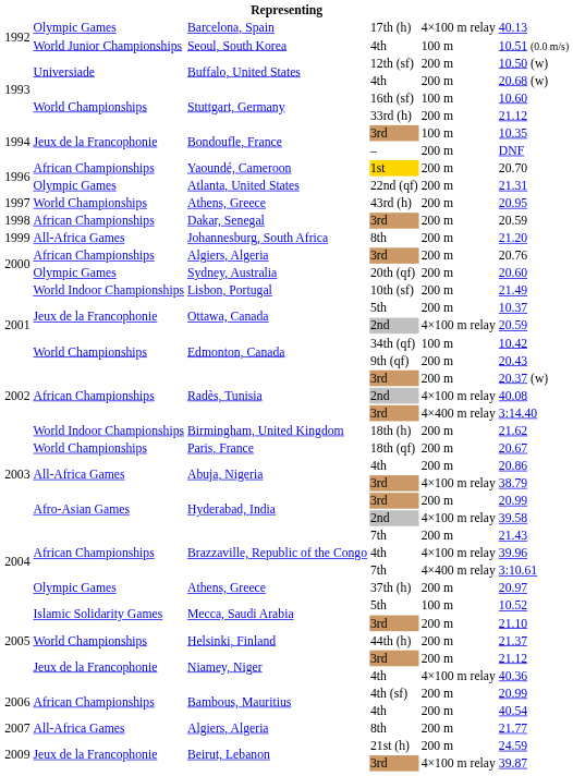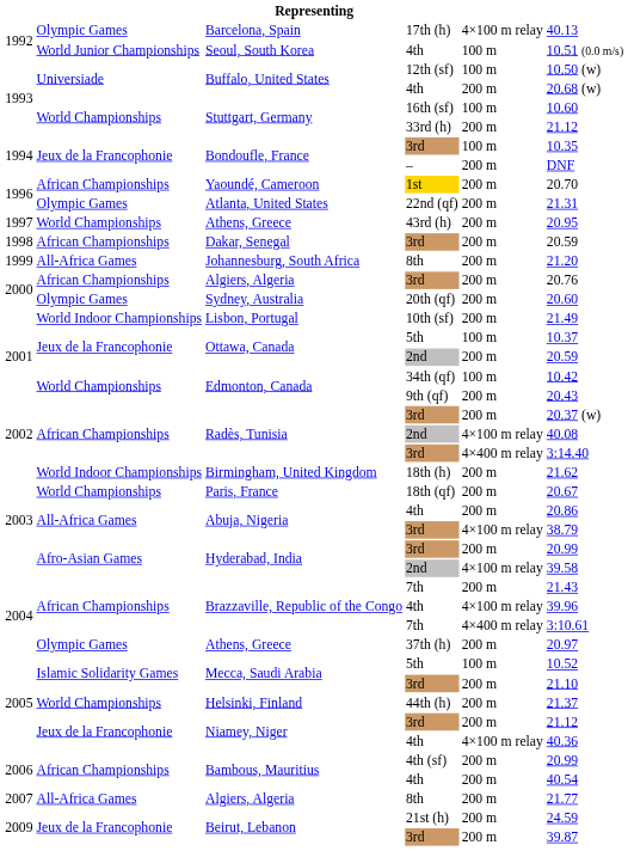 <table>
 <tr>
 <th colspan="6">Representing </th>
 </tr>
 <tr>
 <td rowspan=2>1992</td>
 <td><a href='#'>Olympic Games</a></td>
 <td><a href='#'>Barcelona, Spain</a></td>
 <td>17th (h)</td>
 <td>4×100 m relay</td>
 <td><a href='#'>40.13</a></td>
 </tr>
 <tr>
 <td><a href='#'>World Junior Championships</a></td>
 <td><a href='#'>Seoul, South Korea</a></td>
 <td>4th</td>
 <td>100 m</td>
 <td><a href='#'>10.51</a> <small>(0.0 m/s)</small></td>
 </tr>
 <tr>
 <td rowspan=4>1993</td>
 <td rowspan=2><a href='#'>Universiade</a></td>
 <td rowspan=2><a href='#'>Buffalo, United States</a></td>
 <td>12th (sf)</td>
-<td>200 m</td>
+<td>100 m</td>
 <td><a href='#'>10.50</a> (w)</td>
 </tr>
 <tr>
 <td>4th</td>
 <td>200 m</td>
 <td><a href='#'>20.68</a> (w)</td>
 </tr>
 <tr>
 <td rowspan=2><a href='#'>World Championships</a></td>
 <td rowspan=2><a href='#'>Stuttgart, Germany</a></td>
 <td>16th (sf)</td>
 <td>100 m</td>
 <td><a href='#'>10.60</a></td>
 </tr>
 <tr>
 <td>33rd (h)</td>
 <td>200 m</td>
 <td><a href='#'>21.12</a></td>
 </tr>
 <tr>
 <td rowspan=2>1994</td>
 <td rowspan=2><a href='#'>Jeux de la Francophonie</a></td>
 <td rowspan=2><a href='#'>Bondoufle, France</a></td>
 <td bgcolor="cc9966">3rd</td>
 <td>100 m</td>
 <td><a href='#'>10.35</a></td>
 </tr>
 <tr>
 <td>–</td>
 <td>200 m</td>
 <td><a href='#'>DNF</a></td>
 </tr>
 <tr>
 <td rowspan=2>1996</td>
 <td><a href='#'>African Championships</a></td>
 <td><a href='#'>Yaoundé, Cameroon</a></td>
 <td bgcolor="gold">1st</td>
 <td>200 m</td>
 <td>20.70</td>
 </tr>
 <tr>
 <td><a href='#'>Olympic Games</a></td>
 <td><a href='#'>Atlanta, United States</a></td>
 <td>22nd (qf)</td>
 <td>200 m</td>
 <td><a href='#'>21.31</a></td>
 </tr>
 <tr>
 <td>1997</td>
 <td><a href='#'>World Championships</a></td>
 <td><a href='#'>Athens, Greece</a></td>
 <td>43rd (h)</td>
 <td>200 m</td>
 <td><a href='#'>20.95</a></td>
 </tr>
 <tr>
 <td>1998</td>
 <td><a href='#'>African Championships</a></td>
 <td><a href='#'>Dakar, Senegal</a></td>
 <td bgcolor="cc9966">3rd</td>
 <td>200 m</td>
 <td>20.59</td>
 </tr>
 <tr>
 <td>1999</td>
 <td><a href='#'>All-Africa Games</a></td>
 <td><a href='#'>Johannesburg, South Africa</a></td>
 <td>8th</td>
 <td>200 m</td>
 <td><a href='#'>21.20</a></td>
 </tr>
 <tr>
 <td rowspan=2>2000</td>
 <td><a href='#'>African Championships</a></td>
 <td><a href='#'>Algiers, Algeria</a></td>
 <td bgcolor="cc9966">3rd</td>
 <td>200 m</td>
 <td>20.76</td>
 </tr>
 <tr>
 <td><a href='#'>Olympic Games</a></td>
 <td><a href='#'>Sydney, Australia</a></td>
 <td>20th (qf)</td>
 <td>200 m</td>
 <td><a href='#'>20.60</a></td>
 </tr>
 <tr>
 <td rowspan=5>2001</td>
 <td><a href='#'>World Indoor Championships</a></td>
 <td><a href='#'>Lisbon, Portugal</a></td>
 <td>10th (sf)</td>
 <td>200 m</td>
 <td><a href='#'>21.49</a></td>
 </tr>
 <tr>
 <td rowspan=2><a href='#'>Jeux de la Francophonie</a></td>
 <td rowspan=2><a href='#'>Ottawa, Canada</a></td>
 <td>5th</td>
-<td>200 m</td>
+<td>100 m</td>
 <td><a href='#'>10.37</a></td>
 </tr>
 <tr>
 <td bgcolor="silver">2nd</td>
-<td>4×100 m relay</td>
+<td>200 m</td>
 <td><a href='#'>20.59</a></td>
 </tr>
 <tr>
 <td rowspan=2><a href='#'>World Championships</a></td>
 <td rowspan=2><a href='#'>Edmonton, Canada</a></td>
 <td>34th (qf)</td>
 <td>100 m</td>
 <td><a href='#'>10.42</a></td>
 </tr>
 <tr>
 <td>9th (qf)</td>
 <td>200 m</td>
 <td><a href='#'>20.43</a></td>
 </tr>
 <tr>
 <td rowspan=3>2002</td>
 <td rowspan=3><a href='#'>African Championships</a></td>
 <td rowspan=3><a href='#'>Radès, Tunisia</a></td>
 <td bgcolor="cc9966">3rd</td>
 <td>200 m</td>
 <td><a href='#'>20.37</a> (w)</td>
 </tr>
 <tr>
 <td bgcolor="silver">2nd</td>
 <td>4×100 m relay</td>
 <td><a href='#'>40.08</a></td>
 </tr>
 <tr>
 <td bgcolor="cc9966">3rd</td>
 <td>4×400 m relay</td>
 <td><a href='#'>3:14.40</a></td>
 </tr>
 <tr>
 <td rowspan=6>2003</td>
 <td><a href='#'>World Indoor Championships</a></td>
 <td><a href='#'>Birmingham, United Kingdom</a></td>
 <td>18th (h)</td>
 <td>200 m</td>
 <td><a href='#'>21.62</a></td>
 </tr>
 <tr>
 <td><a href='#'>World Championships</a></td>
 <td><a href='#'>Paris, France</a></td>
 <td>18th (qf)</td>
 <td>200 m</td>
 <td><a href='#'>20.67</a></td>
 </tr>
 <tr>
 <td rowspan=2><a href='#'>All-Africa Games</a></td>
 <td rowspan=2><a href='#'>Abuja, Nigeria</a></td>
 <td>4th</td>
 <td>200 m</td>
 <td><a href='#'>20.86</a></td>
 </tr>
 <tr>
 <td bgcolor="cc9966">3rd</td>
 <td>4×100 m relay</td>
 <td><a href='#'>38.79</a></td>
 </tr>
 <tr>
 <td rowspan=2><a href='#'>Afro-Asian Games</a></td>
 <td rowspan=2><a href='#'>Hyderabad, India</a></td>
 <td bgcolor="cc9966">3rd</td>
 <td>200 m</td>
 <td><a href='#'>20.99</a></td>
 </tr>
 <tr>
 <td bgcolor="silver">2nd</td>
 <td>4×100 m relay</td>
 <td><a href='#'>39.58</a></td>
 </tr>
 <tr>
 <td rowspan=4>2004</td>
 <td rowspan=3><a href='#'>African Championships</a></td>
 <td rowspan=3><a href='#'>Brazzaville, Republic of the Congo</a></td>
 <td>7th</td>
 <td>200 m</td>
 <td><a href='#'>21.43</a></td>
 </tr>
 <tr>
 <td>4th</td>
 <td>4×100 m relay</td>
 <td><a href='#'>39.96</a></td>
 </tr>
 <tr>
 <td>7th</td>
 <td>4×400 m relay</td>
 <td><a href='#'>3:10.61</a></td>
 </tr>
 <tr>
 <td><a href='#'>Olympic Games</a></td>
 <td><a href='#'>Athens, Greece</a></td>
 <td>37th (h)</td>
 <td>200 m</td>
 <td><a href='#'>20.97</a></td>
 </tr>
 <tr>
 <td rowspan=5>2005</td>
 <td rowspan=2><a href='#'>Islamic Solidarity Games</a></td>
 <td rowspan=2><a href='#'>Mecca, Saudi Arabia</a></td>
 <td>5th</td>
 <td>100 m</td>
 <td><a href='#'>10.52</a></td>
 </tr>
 <tr>
 <td bgcolor="cc9966">3rd</td>
 <td>200 m</td>
 <td><a href='#'>21.10</a></td>
 </tr>
 <tr>
 <td><a href='#'>World Championships</a></td>
 <td><a href='#'>Helsinki, Finland</a></td>
 <td>44th (h)</td>
 <td>200 m</td>
 <td><a href='#'>21.37</a></td>
 </tr>
 <tr>
 <td rowspan=2><a href='#'>Jeux de la Francophonie</a></td>
 <td rowspan=2><a href='#'>Niamey, Niger</a></td>
 <td bgcolor="cc9966">3rd</td>
 <td>200 m</td>
 <td><a href='#'>21.12</a></td>
 </tr>
 <tr>
 <td>4th</td>
 <td>4×100 m relay</td>
 <td><a href='#'>40.36</a></td>
 </tr>
 <tr>
 <td rowspan=2>2006</td>
 <td rowspan=2><a href='#'>African Championships</a></td>
 <td rowspan=2><a href='#'>Bambous, Mauritius</a></td>
 <td>4th (sf)</td>
 <td>200 m</td>
 <td><a href='#'>20.99</a></td>
 </tr>
 <tr>
 <td>4th</td>
 <td>200 m</td>
 <td><a href='#'>40.54</a></td>
 </tr>
 <tr>
 <td>2007</td>
 <td><a href='#'>All-Africa Games</a></td>
 <td><a href='#'>Algiers, Algeria</a></td>
 <td>8th</td>
 <td>200 m</td>
 <td><a href='#'>21.77</a></td>
 </tr>
 <tr>
 <td rowspan=2>2009</td>
 <td rowspan=2><a href='#'>Jeux de la Francophonie</a></td>
 <td rowspan=2><a href='#'>Beirut, Lebanon</a></td>
 <td>21st (h)</td>
 <td>200 m</td>
 <td><a href='#'>24.59</a></td>
 </tr>
 <tr>
 <td bgcolor="cc9966">3rd</td>
-<td>4×100 m relay</td>
+<td>200 m</td>
 <td><a href='#'>39.87</a></td>
 </tr>
 </table>
